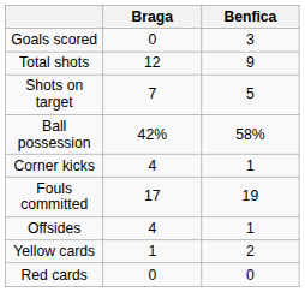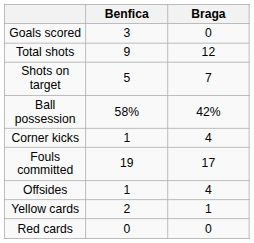 <table class="wikitable" style="text-align:center">
 <tr>
 <th width="100"></th>
+<th width="100">Benfica</th>
 <th width="100">Braga</th>
-<th width="100">Benfica</th>
 </tr>
 <tr>
 <td>Goals scored</td>
+<td>3</td>
 <td>0</td>
-<td>3</td>
 </tr>
 <tr>
 <td>Total shots</td>
+<td>9</td>
 <td>12</td>
-<td>9</td>
 </tr>
 <tr>
 <td>Shots on target</td>
+<td>5</td>
 <td>7</td>
-<td>5</td>
 </tr>
 <tr>
 <td>Ball possession</td>
+<td>58%</td>
 <td>42%</td>
-<td>58%</td>
 </tr>
 <tr>
 <td>Corner kicks</td>
+<td>1</td>
 <td>4</td>
-<td>1</td>
 </tr>
 <tr>
 <td>Fouls committed</td>
+<td>19</td>
 <td>17</td>
-<td>19</td>
 </tr>
 <tr>
 <td>Offsides</td>
+<td>1</td>
 <td>4</td>
-<td>1</td>
 </tr>
 <tr>
 <td>Yellow cards</td>
+<td>2</td>
 <td>1</td>
-<td>2</td>
 </tr>
 <tr>
 <td>Red cards</td>
 <td>0</td>
 <td>0</td>
 </tr>
 </table>
